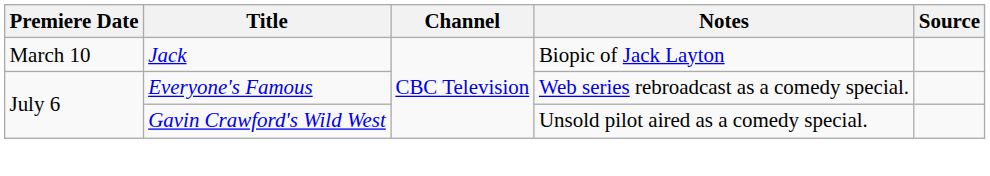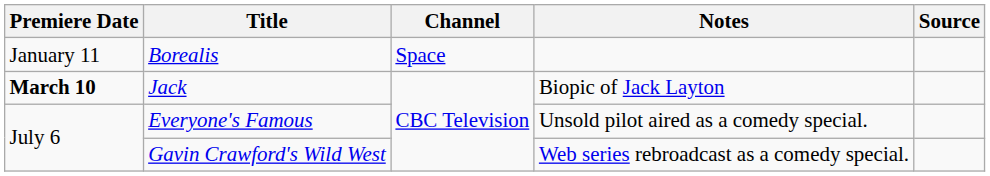 <table class="wikitable sortable">
 <tr>
 <th>Premiere Date</th>
 <th>Title</th>
 <th>Channel</th>
 <th>Notes</th>
 <th>Source</th>
 </tr>
 <tr>
-<td>March 10</td>
+<td>January 11</td>
+<td><em><a href='#'>Borealis</a></em></td>
+<td><a href='#'>Space</a></td>
+<td></td>
+<td></td>
+</tr>
+<tr>
+<td><strong>March 10</strong></td>
 <td><em><a href='#'>Jack</a></em></td>
 <td rowspan="3"><a href='#'>CBC Television</a></td>
 <td>Biopic of <a href='#'>Jack Layton</a></td>
 <td></td>
 </tr>
 <tr>
 <td rowspan="2">July 6</td>
 <td><em><a href='#'>Everyone's Famous</a></em></td>
-<td><a href='#'>Web series</a> rebroadcast as a comedy special.</td>
+<td>Unsold pilot aired as a comedy special.</td>
 <td></td>
 </tr>
 <tr>
 <td><em><a href='#'>Gavin Crawford's Wild West</a></em></td>
-<td>Unsold pilot aired as a comedy special.</td>
+<td><a href='#'>Web series</a> rebroadcast as a comedy special.</td>
 <td></td>
 </tr>
 </table>
